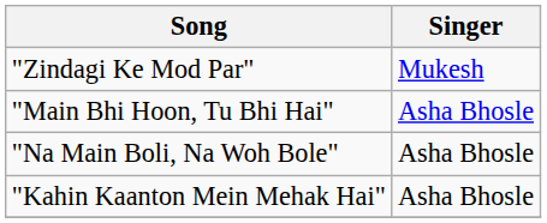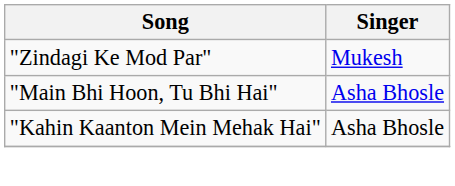 <table class="wikitable">
 <tr>
 <th>Song</th>
 <th>Singer</th>
 </tr>
 <tr>
 <td>"Zindagi Ke Mod Par"</td>
 <td><a href='#'>Mukesh</a></td>
 </tr>
 <tr>
 <td>"Main Bhi Hoon, Tu Bhi Hai"</td>
 <td><a href='#'>Asha Bhosle</a></td>
 </tr>
 <tr>
-<td>"Na Main Boli, Na Woh Bole"</td>
-<td>Asha Bhosle</td>
-</tr>
-<tr>
 <td>"Kahin Kaanton Mein Mehak Hai"</td>
 <td>Asha Bhosle</td>
 </tr>
 <tr>
 </tr>
 </table>
